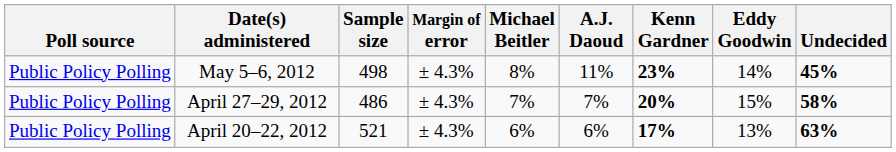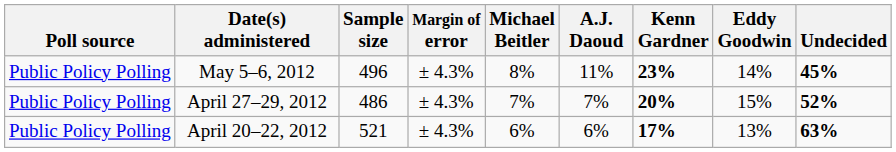 <table class="wikitable">
 <tr valign= bottom>
 <th>Poll source</th>
 <th style="width:130px;">Date(s)<br>administered</th>
 <th class=small>Sample<br>size</th>
 <th><small>Margin of</small><br>error</th>
 <th style="width:55px;">Michael<br>Beitler</th>
 <th style="width:55px;">A.J.<br>Daoud</th>
 <th style="width:55px;">Kenn<br>Gardner</th>
 <th style="width:55px;">Eddy<br>Goodwin</th>
 <th style="width:55px;">Undecided</th>
 </tr>
 <tr>
 <td><a href='#'>Public Policy Polling</a></td>
 <td align=center>May 5–6, 2012</td>
-<td align=center>498</td>
+<td align=center>496</td>
 <td align=center>± 4.3%</td>
 <td align=center>8%</td>
 <td align=center>11%</td>
 <td><strong>23%</strong></td>
 <td align=center>14%</td>
 <td><strong>45%</strong></td>
 </tr>
 <tr>
 <td><a href='#'>Public Policy Polling</a></td>
 <td align=center>April 27–29, 2012</td>
 <td align=center>486</td>
 <td align=center>± 4.3%</td>
 <td align=center>7%</td>
 <td align=center>7%</td>
 <td><strong>20%</strong></td>
 <td align=center>15%</td>
-<td><strong>58%</strong></td>
+<td><strong>52%</strong></td>
 </tr>
 <tr>
 <td><a href='#'>Public Policy Polling</a></td>
 <td align=center>April 20–22, 2012</td>
 <td align=center>521</td>
 <td align=center>± 4.3%</td>
 <td align=center>6%</td>
 <td align=center>6%</td>
 <td><strong>17%</strong></td>
 <td align=center>13%</td>
 <td><strong>63%</strong></td>
 </tr>
 </table>
